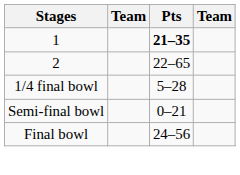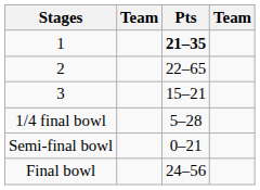 <table class="wikitable" style="text-align:center;">
 <tr>
 <th>Stages</th>
 <th>Team</th>
 <th>Pts</th>
 <th>Team</th>
 </tr>
 <tr>
 <td>1</td>
 <td style="text-align:left;"></td>
 <td><strong>21–35</strong></td>
 <td style="text-align:left;"></td>
 </tr>
 <tr>
 <td>2</td>
 <td style="text-align:left;"></td>
 <td>22–65</td>
+<td style="text-align:left;"></td>
+</tr>
+<tr>
+<td>3</td>
+<td style="text-align:left;"></td>
+<td>15–21</td>
 <td style="text-align:left;"></td>
 </tr>
 <tr>
 <td>1/4 final bowl</td>
 <td style="text-align:left;"></td>
 <td>5–28</td>
 <td style="text-align:left;"></td>
 </tr>
 <tr>
 <td>Semi-final bowl</td>
 <td style="text-align:left;"></td>
 <td>0–21</td>
 <td style="text-align:left;"></td>
 </tr>
 <tr>
 <td>Final bowl</td>
 <td style="text-align:left;"></td>
 <td>24–56</td>
 <td style="text-align:left;"></td>
 </tr>
 </table>
